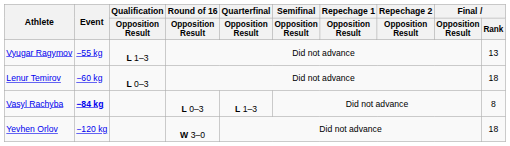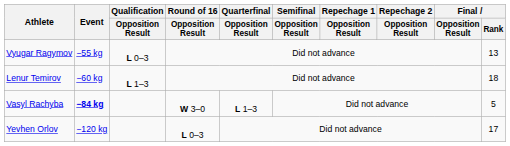 <table class="wikitable" style="font-size:90%">
 <tr>
 <th rowspan="2">Athlete</th>
 <th rowspan="2">Event</th>
 <th>Qualification</th>
 <th>Round of 16</th>
 <th>Quarterfinal</th>
 <th>Semifinal</th>
 <th>Repechage 1</th>
 <th>Repechage 2</th>
 <th colspan=2>Final / </th>
 </tr>
 <tr style="font-size: 95%">
 <th>Opposition<br>Result</th>
 <th>Opposition<br>Result</th>
 <th>Opposition<br>Result</th>
 <th>Opposition<br>Result</th>
 <th>Opposition<br>Result</th>
 <th>Opposition<br>Result</th>
 <th>Opposition<br>Result</th>
 <th>Rank</th>
 </tr>
 <tr align=center>
 <td align=left><a href='#'>Vyugar Ragymov</a></td>
 <td align=left><a href='#'>−55 kg</a></td>
-<td><br><strong>L</strong> 1–3 <sup></sup></td>
+<td><br><strong>L</strong> 0–3 <sup></sup></td>
 <td colspan=6>Did not advance</td>
 <td>13</td>
 </tr>
 <tr align=center>
 <td align=left><a href='#'>Lenur Temirov</a></td>
 <td align=left><a href='#'>−60 kg</a></td>
-<td><br><strong>L</strong> 0–3 <sup></sup></td>
+<td><br><strong>L</strong> 1–3 <sup></sup></td>
 <td colspan=6>Did not advance</td>
 <td>18</td>
 </tr>
 <tr align=center>
 <td align=left><a href='#'>Vasyl Rachyba</a></td>
 <td align=left><strong><a href='#'>−84 kg</a></strong></td>
 <td></td>
-<td><br><strong>L</strong> 0–3 <sup></sup></td>
+<td><br><strong>W</strong> 3–0 <sup></sup></td>
 <td><br><strong>L</strong> 1–3 <sup></sup></td>
 <td colspan=4>Did not advance</td>
-<td>8</td>
+<td>5</td>
 </tr>
 <tr align=center>
 <td align=left><a href='#'>Yevhen Orlov</a></td>
 <td align=left><a href='#'>−120 kg</a></td>
 <td></td>
-<td><br><strong>W</strong> 3–0 <sup></sup></td>
+<td><br><strong>L</strong> 0–3 <sup></sup></td>
 <td colspan=5>Did not advance</td>
-<td>18</td>
+<td>17</td>
 </tr>
 </table>
